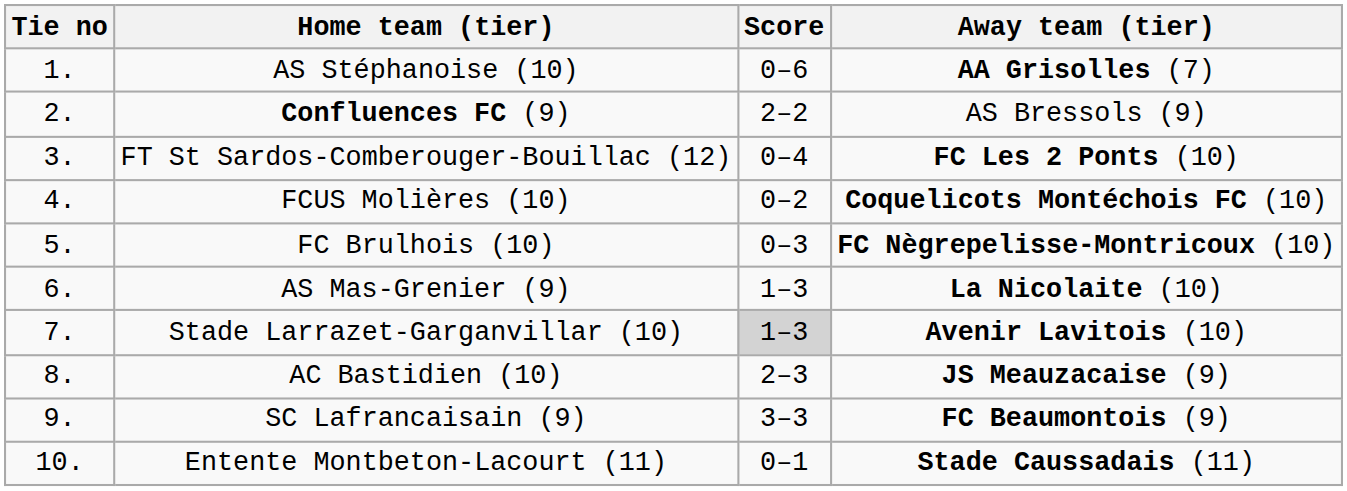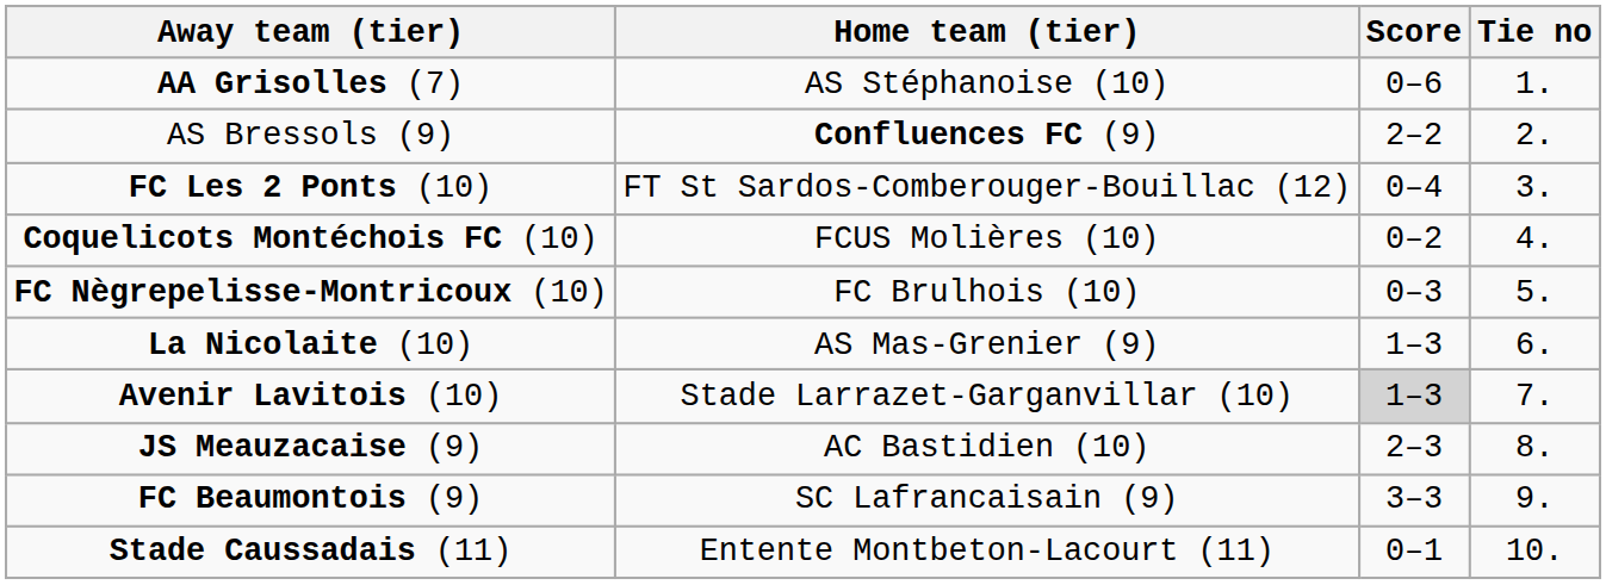 <table class="wikitable" style="text-align: center">
 <tr>
-<th>Tie no</th>
+<th>Away team (tier)</th>
 <th>Home team (tier)</th>
 <th>Score</th>
-<th>Away team (tier)</th>
+<th>Tie no</th>
 </tr>
 <tr>
-<td>1.</td>
+<td><strong>AA Grisolles</strong> (7)</td>
 <td>AS Stéphanoise (10)</td>
 <td>0–6</td>
-<td><strong>AA Grisolles</strong> (7)</td>
+<td>1.</td>
 </tr>
 <tr>
-<td>2.</td>
+<td>AS Bressols (9)</td>
 <td><strong>Confluences FC</strong> (9)</td>
 <td>2–2 </td>
-<td>AS Bressols (9)</td>
+<td>2.</td>
 </tr>
 <tr>
-<td>3.</td>
+<td><strong>FC Les 2 Ponts</strong> (10)</td>
 <td>FT St Sardos-Comberouger-Bouillac (12)</td>
 <td>0–4</td>
-<td><strong>FC Les 2 Ponts</strong> (10)</td>
+<td>3.</td>
 </tr>
 <tr>
-<td>4.</td>
+<td><strong>Coquelicots Montéchois FC</strong> (10)</td>
 <td>FCUS Molières (10)</td>
 <td>0–2</td>
-<td><strong>Coquelicots Montéchois FC</strong> (10)</td>
+<td>4.</td>
 </tr>
 <tr>
-<td>5.</td>
+<td><strong>FC Nègrepelisse-Montricoux</strong> (10)</td>
 <td>FC Brulhois (10)</td>
 <td>0–3 </td>
-<td><strong>FC Nègrepelisse-Montricoux</strong> (10)</td>
+<td>5.</td>
 </tr>
 <tr>
-<td>6.</td>
+<td><strong>La Nicolaite</strong> (10)</td>
 <td>AS Mas-Grenier (9)</td>
 <td>1–3</td>
-<td><strong>La Nicolaite</strong> (10)</td>
+<td>6.</td>
 </tr>
 <tr>
-<td>7.</td>
+<td><strong>Avenir Lavitois</strong> (10)</td>
 <td>Stade Larrazet-Garganvillar (10)</td>
 <td style="background: lightgrey;">1–3 </td>
-<td><strong>Avenir Lavitois</strong> (10)</td>
+<td>7.</td>
 </tr>
 <tr>
-<td>8.</td>
+<td><strong>JS Meauzacaise</strong> (9)</td>
 <td>AC Bastidien (10)</td>
 <td>2–3</td>
-<td><strong>JS Meauzacaise</strong> (9)</td>
+<td>8.</td>
 </tr>
 <tr>
-<td>9.</td>
+<td><strong>FC Beaumontois</strong> (9)</td>
 <td>SC Lafrancaisain (9)</td>
 <td>3–3 </td>
-<td><strong>FC Beaumontois</strong> (9)</td>
+<td>9.</td>
 </tr>
 <tr>
-<td>10.</td>
+<td><strong>Stade Caussadais</strong> (11)</td>
 <td>Entente Montbeton-Lacourt (11)</td>
 <td>0–1</td>
-<td><strong>Stade Caussadais</strong> (11)</td>
+<td>10.</td>
 </tr>
 </table>
